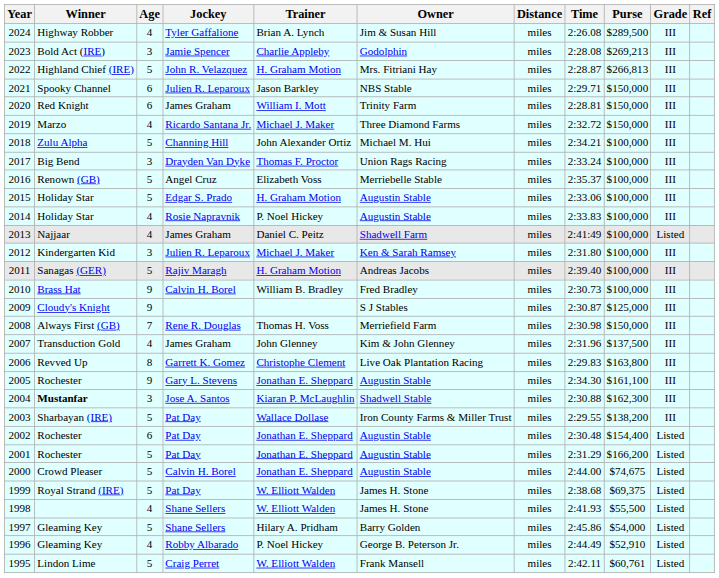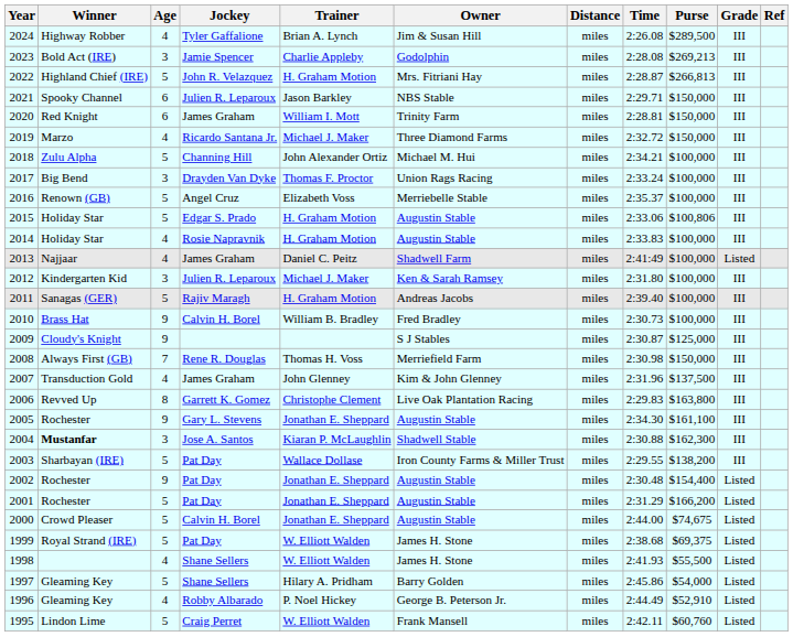 <table class="wikitable sortable">
 <tr>
 <th>Year</th>
 <th>Winner</th>
 <th>Age</th>
 <th>Jockey</th>
 <th>Trainer</th>
 <th>Owner</th>
 <th>Distance</th>
 <th>Time</th>
 <th>Purse</th>
 <th>Grade</th>
 <th>Ref</th>
 </tr>
 <tr style="font-size:90%; background-color:lightcyan">
 <td align=center>2024</td>
 <td>Highway Robber</td>
 <td align=center>4</td>
 <td><a href='#'>Tyler Gaffalione</a></td>
 <td>Brian A. Lynch</td>
 <td>Jim & Susan Hill</td>
 <td align=center> miles</td>
 <td align=center>2:26.08</td>
 <td align=center>$289,500</td>
 <td align=center>III</td>
 <td></td>
 </tr>
 <tr style="font-size:90%; background-color:lightcyan">
 <td align=center>2023</td>
 <td>Bold Act (<a href='#'>IRE</a>)</td>
 <td align=center>3</td>
 <td><a href='#'>Jamie Spencer</a></td>
 <td><a href='#'>Charlie Appleby</a></td>
 <td><a href='#'>Godolphin</a></td>
 <td align=center> miles</td>
 <td align=center>2:28.08</td>
 <td align=center>$269,213</td>
 <td align=center>III</td>
 <td></td>
 </tr>
 <tr style="font-size:90%; background-color:lightcyan">
 <td align=center>2022</td>
 <td>Highland Chief <a href='#'>(IRE)</a></td>
 <td align=center>5</td>
 <td><a href='#'>John R. Velazquez</a></td>
 <td><a href='#'>H. Graham Motion</a></td>
 <td>Mrs. Fitriani Hay</td>
 <td align=center> miles</td>
 <td align=center>2:28.87</td>
 <td align=center>$266,813</td>
 <td align=center>III</td>
 <td></td>
 </tr>
 <tr style="font-size:90%; background-color:lightcyan">
 <td align=center>2021</td>
 <td>Spooky Channel</td>
 <td align=center>6</td>
 <td><a href='#'>Julien R. Leparoux</a></td>
 <td>Jason Barkley</td>
 <td>NBS Stable</td>
 <td align=center> miles</td>
 <td align=center>2:29.71</td>
 <td align=center>$150,000</td>
 <td align=center>III</td>
 <td></td>
 </tr>
 <tr style="font-size:90%; background-color:lightcyan">
 <td align=center>2020</td>
 <td>Red Knight</td>
 <td align=center>6</td>
 <td>James Graham</td>
 <td><a href='#'>William I. Mott</a></td>
 <td>Trinity Farm</td>
 <td align=center> miles</td>
 <td align=center>2:28.81</td>
 <td align=center>$150,000</td>
 <td align=center>III</td>
 <td></td>
 </tr>
 <tr style="font-size:90%; background-color:lightcyan">
 <td align=center>2019</td>
 <td>Marzo</td>
 <td align=center>4</td>
 <td><a href='#'>Ricardo Santana Jr.</a></td>
 <td><a href='#'>Michael J. Maker</a></td>
 <td>Three Diamond Farms</td>
 <td align=center> miles</td>
 <td align=center>2:32.72</td>
 <td align=center>$150,000</td>
 <td align=center>III</td>
 <td></td>
 </tr>
 <tr style="font-size:90%; background-color:lightcyan">
 <td align=center>2018</td>
 <td><a href='#'>Zulu Alpha</a></td>
 <td align=center>5</td>
 <td><a href='#'>Channing Hill</a></td>
 <td>John Alexander Ortiz</td>
 <td>Michael M. Hui</td>
 <td align=center> miles</td>
 <td align=center>2:34.21</td>
 <td align=center>$100,000</td>
 <td align=center>III</td>
 <td></td>
 </tr>
 <tr style="font-size:90%; background-color:lightcyan">
 <td align=center>2017</td>
 <td>Big Bend</td>
 <td align=center>3</td>
 <td><a href='#'>Drayden Van Dyke</a></td>
 <td><a href='#'>Thomas F. Proctor</a></td>
 <td>Union Rags Racing</td>
 <td align=center> miles</td>
 <td align=center>2:33.24</td>
 <td align=center>$100,000</td>
 <td align=center>III</td>
 <td></td>
 </tr>
 <tr style="font-size:90%; background-color:lightcyan">
 <td align=center>2016</td>
 <td>Renown <a href='#'>(GB)</a></td>
 <td align=center>5</td>
 <td>Angel Cruz</td>
 <td>Elizabeth Voss</td>
 <td>Merriebelle Stable</td>
 <td align=center> miles</td>
 <td align=center>2:35.37</td>
 <td align=center>$100,000</td>
 <td align=center>III</td>
 <td></td>
 </tr>
 <tr style="font-size:90%; background-color:lightcyan">
 <td align=center>2015</td>
 <td>Holiday Star</td>
 <td align=center>5</td>
 <td><a href='#'>Edgar S. Prado</a></td>
 <td><a href='#'>H. Graham Motion</a></td>
 <td><a href='#'>Augustin Stable</a></td>
 <td align=center> miles</td>
 <td align=center>2:33.06</td>
-<td align=center>$100,000</td>
+<td align=center>$100,806</td>
 <td align=center>III</td>
 <td></td>
 </tr>
 <tr style="font-size:90%; background-color:lightcyan">
 <td align=center>2014</td>
 <td>Holiday Star</td>
 <td align=center>4</td>
 <td><a href='#'>Rosie Napravnik</a></td>
-<td>P. Noel Hickey</td>
+<td><a href='#'>H. Graham Motion</a></td>
 <td><a href='#'>Augustin Stable</a></td>
 <td align=center> miles</td>
 <td align=center>2:33.83</td>
 <td align=center>$100,000</td>
 <td align=center>III</td>
 <td></td>
 </tr>
 <tr style="font-size:90%; background-color:#E8E8E8">
 <td align=center>2013</td>
 <td>Najjaar</td>
 <td align=center>4</td>
 <td>James Graham</td>
 <td>Daniel C. Peitz</td>
 <td><a href='#'>Shadwell Farm</a></td>
 <td align=center> miles</td>
 <td align=center>2:41:49</td>
 <td align=center>$100,000</td>
 <td align=center>Listed</td>
 <td></td>
 </tr>
 <tr style="font-size:90%; background-color:lightcyan">
 <td align=center>2012</td>
 <td>Kindergarten Kid</td>
 <td align=center>3</td>
 <td><a href='#'>Julien R. Leparoux</a></td>
 <td><a href='#'>Michael J. Maker</a></td>
 <td><a href='#'>Ken & Sarah Ramsey</a></td>
 <td align=center> miles</td>
 <td align=center>2:31.80</td>
 <td align=center>$100,000</td>
 <td align=center>III</td>
 <td></td>
 </tr>
 <tr style="font-size:90%; background-color:#E8E8E8">
 <td align=center>2011</td>
 <td>Sanagas <a href='#'>(GER)</a></td>
 <td align=center>5</td>
 <td><a href='#'>Rajiv Maragh</a></td>
 <td><a href='#'>H. Graham Motion</a></td>
 <td>Andreas Jacobs</td>
 <td align=center> miles</td>
 <td align=center>2:39.40</td>
 <td align=center>$100,000</td>
 <td align=center>III</td>
 <td></td>
 </tr>
 <tr style="font-size:90%; background-color:lightcyan">
 <td align=center>2010</td>
 <td><a href='#'>Brass Hat</a></td>
 <td align=center>9</td>
 <td><a href='#'>Calvin H. Borel</a></td>
 <td>William B. Bradley</td>
 <td>Fred Bradley</td>
 <td align=center> miles</td>
 <td align=center>2:30.73</td>
 <td align=center>$100,000</td>
 <td align=center>III</td>
 <td></td>
 </tr>
 <tr style="font-size:90%; background-color:lightcyan">
 <td align=center>2009</td>
 <td><a href='#'>Cloudy's Knight</a></td>
 <td align=center>9</td>
 <td></td>
 <td></td>
 <td>S J Stables</td>
 <td align=center> miles</td>
 <td align=center>2:30.87</td>
 <td align=center>$125,000</td>
 <td align=center>III</td>
 <td></td>
 </tr>
 <tr style="font-size:90%; background-color:lightcyan">
 <td align=center>2008</td>
 <td>Always First <a href='#'>(GB)</a></td>
 <td align=center>7</td>
 <td><a href='#'>Rene R. Douglas</a></td>
 <td>Thomas H. Voss</td>
 <td>Merriefield Farm</td>
 <td align=center> miles</td>
 <td align=center>2:30.98</td>
 <td align=center>$150,000</td>
 <td align=center>III</td>
 <td></td>
 </tr>
 <tr style="font-size:90%; background-color:lightcyan">
 <td align=center>2007</td>
 <td>Transduction Gold</td>
 <td align=center>4</td>
 <td>James Graham</td>
 <td>John Glenney</td>
 <td>Kim & John Glenney</td>
 <td align=center> miles</td>
 <td align=center>2:31.96</td>
 <td align=center>$137,500</td>
 <td align=center>III</td>
 <td></td>
 </tr>
 <tr style="font-size:90%; background-color:lightcyan">
 <td align=center>2006</td>
 <td>Revved Up</td>
 <td align=center>8</td>
 <td><a href='#'>Garrett K. Gomez</a></td>
 <td><a href='#'>Christophe Clement</a></td>
 <td>Live Oak Plantation Racing</td>
 <td align=center> miles</td>
 <td align=center>2:29.83</td>
 <td align=center>$163,800</td>
 <td align=center>III</td>
 <td></td>
 </tr>
 <tr style="font-size:90%; background-color:lightcyan">
 <td align=center>2005</td>
 <td>Rochester</td>
 <td align=center>9</td>
 <td><a href='#'>Gary L. Stevens</a></td>
 <td><a href='#'>Jonathan E. Sheppard</a></td>
 <td><a href='#'>Augustin Stable</a></td>
 <td align=center> miles</td>
 <td align=center>2:34.30</td>
 <td align=center>$161,100</td>
 <td align=center>III</td>
 <td></td>
 </tr>
 <tr style="font-size:90%; background-color:lightcyan">
 <td align=center>2004</td>
 <td><strong>Mustanfar</strong></td>
 <td align=center>3</td>
 <td><a href='#'>Jose A. Santos</a></td>
 <td><a href='#'>Kiaran P. McLaughlin</a></td>
 <td><a href='#'>Shadwell Stable</a></td>
 <td align=center> miles</td>
 <td align=center>2:30.88</td>
 <td align=center>$162,300</td>
 <td align=center>III</td>
 <td></td>
 </tr>
 <tr style="font-size:90%; background-color:lightcyan">
 <td align=center>2003</td>
 <td>Sharbayan <a href='#'>(IRE)</a></td>
 <td align=center>5</td>
 <td><a href='#'>Pat Day</a></td>
 <td><a href='#'>Wallace Dollase</a></td>
 <td>Iron County Farms & Miller Trust</td>
 <td align=center> miles</td>
 <td align=center>2:29.55</td>
 <td align=center>$138,200</td>
 <td align=center>III</td>
 <td></td>
 </tr>
 <tr style="font-size:90%; background-color:lightcyan">
 <td align=center>2002</td>
 <td>Rochester</td>
-<td align=center>6</td>
+<td align=center>9</td>
 <td><a href='#'>Pat Day</a></td>
 <td><a href='#'>Jonathan E. Sheppard</a></td>
 <td><a href='#'>Augustin Stable</a></td>
 <td align=center> miles</td>
 <td align=center>2:30.48</td>
 <td align=center>$154,400</td>
 <td align=center>Listed</td>
 <td></td>
 </tr>
 <tr style="font-size:90%; background-color:lightcyan">
 <td align=center>2001</td>
 <td>Rochester</td>
 <td align=center>5</td>
 <td><a href='#'>Pat Day</a></td>
 <td><a href='#'>Jonathan E. Sheppard</a></td>
 <td><a href='#'>Augustin Stable</a></td>
 <td align=center> miles</td>
 <td align=center>2:31.29</td>
 <td align=center>$166,200</td>
 <td align=center>Listed</td>
 <td></td>
 </tr>
 <tr style="font-size:90%; background-color:lightcyan">
 <td align=center>2000</td>
 <td>Crowd Pleaser</td>
 <td align=center>5</td>
 <td><a href='#'>Calvin H. Borel</a></td>
 <td><a href='#'>Jonathan E. Sheppard</a></td>
 <td><a href='#'>Augustin Stable</a></td>
 <td align=center> miles</td>
 <td align=center>2:44.00</td>
 <td align=center>$74,675</td>
 <td align=center>Listed</td>
 <td></td>
 </tr>
 <tr style="font-size:90%; background-color:lightcyan">
 <td align=center>1999</td>
 <td>Royal Strand <a href='#'>(IRE)</a></td>
 <td align=center>5</td>
 <td><a href='#'>Pat Day</a></td>
 <td><a href='#'>W. Elliott Walden</a></td>
 <td>James H. Stone</td>
 <td align=center> miles</td>
 <td align=center>2:38.68</td>
 <td align=center>$69,375</td>
 <td align=center>Listed</td>
 <td></td>
 </tr>
 <tr style="font-size:90%; background-color:lightcyan">
 <td align=center>1998</td>
 <td></td>
 <td align=center>4</td>
 <td><a href='#'>Shane Sellers</a></td>
 <td><a href='#'>W. Elliott Walden</a></td>
 <td>James H. Stone</td>
 <td align=center> miles</td>
 <td align=center>2:41.93</td>
 <td align=center>$55,500</td>
 <td align=center>Listed</td>
 <td></td>
 </tr>
 <tr style="font-size:90%; background-color:lightcyan">
 <td align=center>1997</td>
 <td>Gleaming Key</td>
 <td align=center>5</td>
 <td><a href='#'>Shane Sellers</a></td>
 <td>Hilary A. Pridham</td>
 <td>Barry Golden</td>
 <td align=center> miles</td>
 <td align=center>2:45.86</td>
 <td align=center>$54,000</td>
 <td align=center>Listed</td>
 <td></td>
 </tr>
 <tr style="font-size:90%; background-color:lightcyan">
 <td align=center>1996</td>
 <td>Gleaming Key</td>
 <td align=center>4</td>
 <td><a href='#'>Robby Albarado</a></td>
 <td>P. Noel Hickey</td>
 <td>George B. Peterson Jr.</td>
 <td align=center> miles</td>
 <td align=center>2:44.49</td>
 <td align=center>$52,910</td>
 <td align=center>Listed</td>
 <td></td>
 </tr>
 <tr style="font-size:90%; background-color:lightcyan">
 <td align=center>1995</td>
 <td>Lindon Lime</td>
 <td align=center>5</td>
 <td><a href='#'>Craig Perret</a></td>
 <td><a href='#'>W. Elliott Walden</a></td>
 <td>Frank Mansell</td>
 <td align=center> miles</td>
 <td align=center>2:42.11</td>
-<td align=center>$60,761</td>
+<td align=center>$60,760</td>
 <td align=center>Listed</td>
 <td></td>
 </tr>
 </table>
